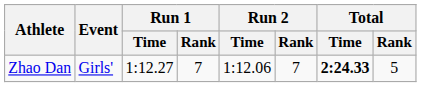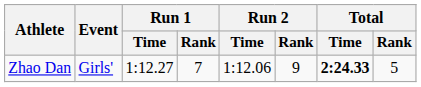 <table class="wikitable" style="font-size:90%">
 <tr>
 <th rowspan="2">Athlete</th>
 <th rowspan="2">Event</th>
 <th colspan="2">Run 1</th>
 <th colspan="2">Run 2</th>
 <th colspan="2">Total</th>
 </tr>
 <tr style="font-size:95%">
 <th>Time</th>
 <th>Rank</th>
 <th>Time</th>
 <th>Rank</th>
 <th>Time</th>
 <th>Rank</th>
 </tr>
 <tr align=center>
 <td align=left><a href='#'>Zhao Dan</a><br></td>
 <td align=left><a href='#'>Girls'</a></td>
 <td>1:12.27</td>
 <td>7</td>
 <td>1:12.06</td>
-<td>7</td>
+<td>9</td>
 <td><strong>2:24.33</strong></td>
 <td>5</td>
 </tr>
 </table>
